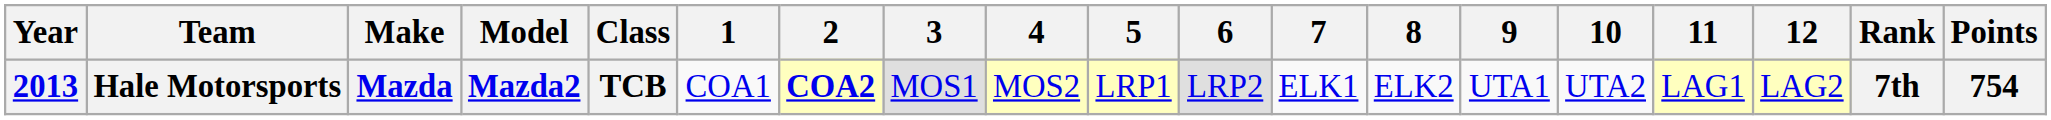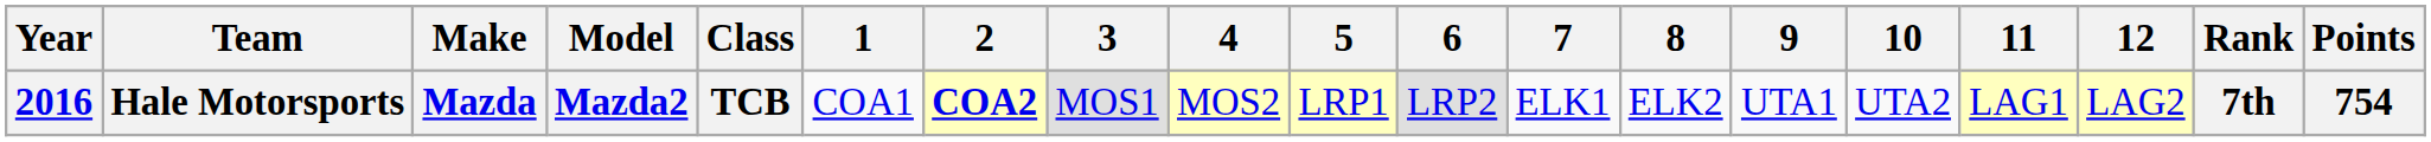 <table class="wikitable" style="text-align:center; font-size:90%">
 <tr>
 <th>Year</th>
 <th>Team</th>
 <th>Make</th>
 <th>Model</th>
 <th>Class</th>
 <th>1</th>
 <th>2</th>
 <th>3</th>
 <th>4</th>
 <th>5</th>
 <th>6</th>
 <th>7</th>
 <th>8</th>
 <th>9</th>
 <th>10</th>
 <th>11</th>
 <th>12</th>
 <th>Rank</th>
 <th>Points</th>
 </tr>
 <tr>
-<th><a href='#'>2013</a></th>
+<th><a href='#'>2016</a></th>
 <th>Hale Motorsports</th>
 <th><a href='#'>Mazda</a></th>
 <th><a href='#'>Mazda2</a></th>
 <th>TCB</th>
 <td style="background:#;"><a href='#'>COA1</a> <br></td>
 <td style="background:#FFFFBF;"><strong><a href='#'>COA2</a> <br></strong></td>
 <td style="background:#DFDFDF;"><a href='#'>MOS1</a> <br></td>
 <td style="background:#FFFFBF;"><a href='#'>MOS2</a> <br></td>
 <td style="background:#FFFFBF;"><a href='#'>LRP1</a> <br></td>
 <td style="background:#DFDFDF;"><a href='#'>LRP2</a> <br></td>
 <td style="background:#;"><a href='#'>ELK1</a> <br></td>
 <td style="background:#;"><a href='#'>ELK2</a> <br></td>
 <td style="background:#;"><a href='#'>UTA1</a> <br></td>
 <td style="background:#;"><a href='#'>UTA2</a> <br></td>
 <td style="background:#FFFFBF;"><a href='#'>LAG1</a> <br></td>
 <td style="background:#FFFFBF;"><a href='#'>LAG2</a> <br></td>
 <th>7th</th>
 <th>754</th>
 </tr>
 </table>
